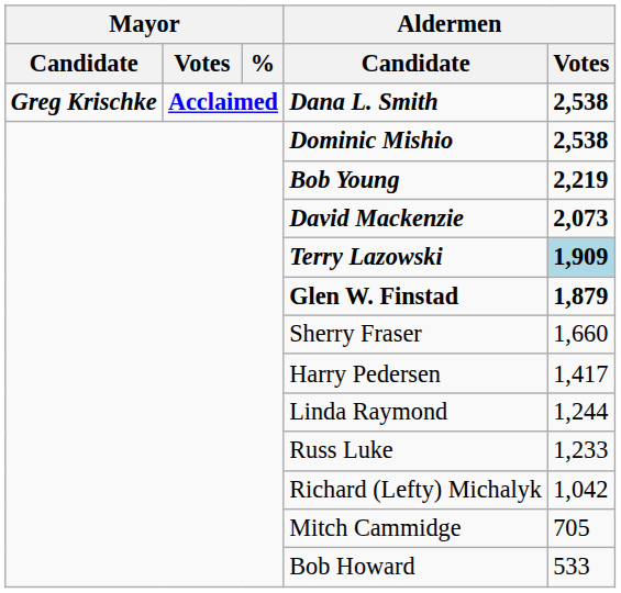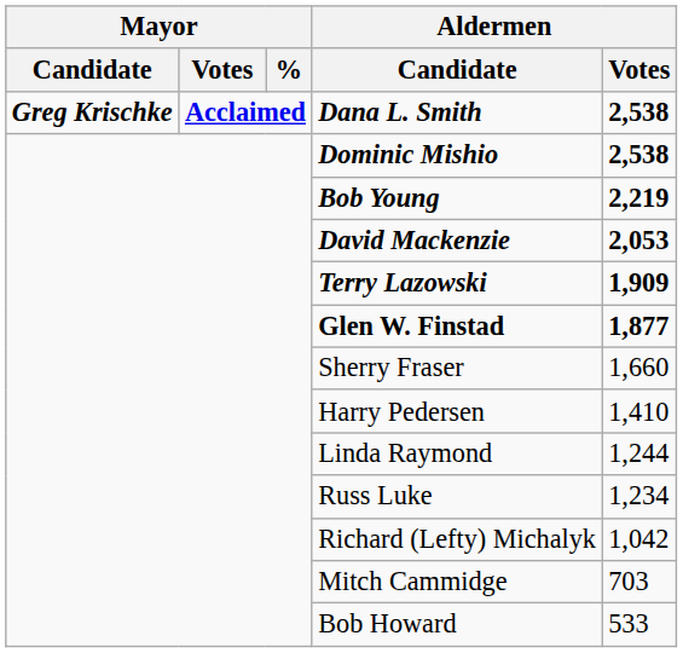 <table class="wikitable collapsible collapsed" align="right">
 <tr>
 <th colspan=3>Mayor</th>
 <th colspan=2>Aldermen</th>
 </tr>
 <tr>
 <th>Candidate</th>
 <th>Votes</th>
 <th>%</th>
 <th>Candidate</th>
 <th>Votes</th>
 </tr>
 <tr>
 <td><strong><em>Greg Krischke</em></strong></td>
 <td colspan=2><strong><a href='#'>Acclaimed</a></strong></td>
 <td><strong><em>Dana L. Smith</em></strong></td>
 <td><strong>2,538</strong></td>
 </tr>
 <tr>
 <td rowspan=12 colspan=3></td>
 <td><strong><em>Dominic Mishio</em></strong></td>
 <td><strong>2,538</strong></td>
 </tr>
 <tr>
 <td><strong><em>Bob Young</em></strong></td>
 <td><strong>2,219</strong></td>
 </tr>
 <tr>
 <td><strong><em>David Mackenzie</em></strong></td>
-<td><strong>2,073</strong></td>
+<td><strong>2,053</strong></td>
 </tr>
 <tr>
 <td><strong><em>Terry Lazowski</em></strong></td>
-<td style="background: lightblue;"><strong>1,909</strong></td>
+<td><strong>1,909</strong></td>
 </tr>
 <tr>
 <td><strong>Glen W. Finstad</strong></td>
-<td><strong>1,879</strong></td>
+<td><strong>1,877</strong></td>
 </tr>
 <tr>
 <td>Sherry Fraser</td>
 <td>1,660</td>
 </tr>
 <tr>
 <td>Harry Pedersen</td>
-<td>1,417</td>
+<td>1,410</td>
 </tr>
 <tr>
 <td>Linda Raymond</td>
 <td>1,244</td>
 </tr>
 <tr>
 <td>Russ Luke</td>
-<td>1,233</td>
+<td>1,234</td>
 </tr>
 <tr>
 <td>Richard (Lefty) Michalyk</td>
 <td>1,042</td>
 </tr>
 <tr>
 <td>Mitch Cammidge</td>
-<td>705</td>
+<td>703</td>
 </tr>
 <tr>
 <td>Bob Howard</td>
 <td>533</td>
 </tr>
 </table>
